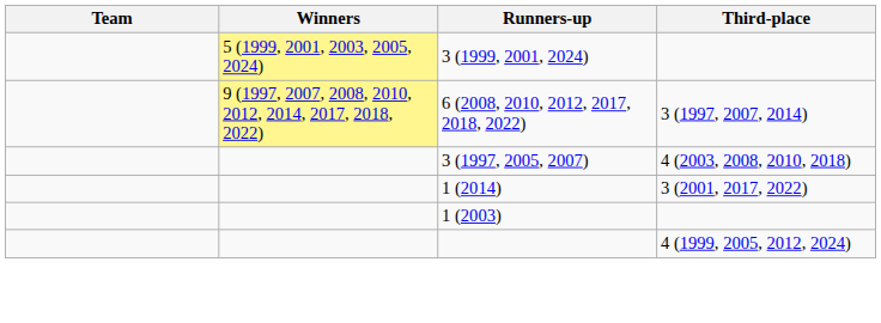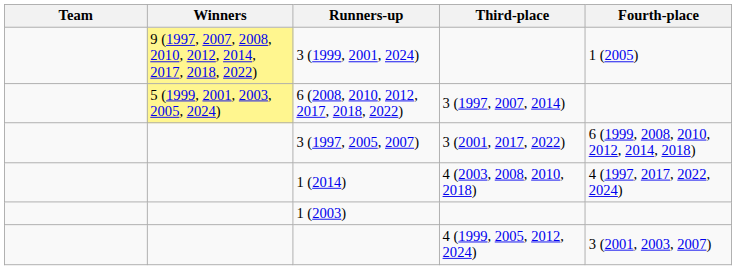 <table class="wikitable sortable" style="width: 800px;">
 <tr>
 <th style="width: 19.5%;">Team</th>
 <th style="width: 20%;">Winners</th>
 <th style="width: 20%;">Runners-up</th>
 <th style="width: 20%;">Third-place</th>
+<th style="width: 20%;">Fourth-place</th>
+</tr>
+<tr>
+<td></td>
+<td style=background:#FFF68F>9 (<a href='#'>1997</a>, <a href='#'>2007</a>, <a href='#'>2008</a>, <a href='#'>2010</a>, <a href='#'>2012</a>, <a href='#'>2014</a>, <a href='#'>2017</a>, <a href='#'>2018</a>, <a href='#'>2022</a>)</td>
+<td>3 (<a href='#'>1999</a>, <a href='#'>2001</a>, <a href='#'>2024</a>)</td>
+<td></td>
+<td>1 (<a href='#'>2005</a>)</td>
 </tr>
 <tr>
 <td></td>
 <td style=background:#FFF68F>5 (<a href='#'>1999</a>, <a href='#'>2001</a>, <a href='#'>2003</a>, <a href='#'>2005</a>, <a href='#'>2024</a>)</td>
-<td>3 (<a href='#'>1999</a>, <a href='#'>2001</a>, <a href='#'>2024</a>)</td>
-<td></td>
-</tr>
-<tr>
-<td></td>
-<td style=background:#FFF68F>9 (<a href='#'>1997</a>, <a href='#'>2007</a>, <a href='#'>2008</a>, <a href='#'>2010</a>, <a href='#'>2012</a>, <a href='#'>2014</a>, <a href='#'>2017</a>, <a href='#'>2018</a>, <a href='#'>2022</a>)</td>
 <td>6  (<a href='#'>2008</a>, <a href='#'>2010</a>, <a href='#'>2012</a>, <a href='#'>2017</a>, <a href='#'>2018</a>, <a href='#'>2022</a>)</td>
 <td>3 (<a href='#'>1997</a>, <a href='#'>2007</a>, <a href='#'>2014</a>)</td>
+<td></td>
 </tr>
 <tr>
 <td></td>
 <td></td>
 <td>3 (<a href='#'>1997</a>, <a href='#'>2005</a>, <a href='#'>2007</a>)</td>
-<td>4 (<a href='#'>2003</a>, <a href='#'>2008</a>, <a href='#'>2010</a>, <a href='#'>2018</a>)</td>
+<td>3 (<a href='#'>2001</a>, <a href='#'>2017</a>, <a href='#'>2022</a>)</td>
+<td>6 (<a href='#'>1999</a>, <a href='#'>2008</a>, <a href='#'>2010</a>, <a href='#'>2012</a>, <a href='#'>2014</a>, <a href='#'>2018</a>)</td>
 </tr>
 <tr>
 <td></td>
 <td></td>
 <td>1 (<a href='#'>2014</a>)</td>
-<td>3 (<a href='#'>2001</a>, <a href='#'>2017</a>, <a href='#'>2022</a>)</td>
+<td>4 (<a href='#'>2003</a>, <a href='#'>2008</a>, <a href='#'>2010</a>, <a href='#'>2018</a>)</td>
+<td>4 (<a href='#'>1997</a>, <a href='#'>2017</a>, <a href='#'>2022</a>, <a href='#'>2024</a>)</td>
 </tr>
 <tr>
 <td></td>
 <td></td>
 <td>1 (<a href='#'>2003</a>)</td>
+<td></td>
 <td></td>
 </tr>
 <tr>
 <td></td>
 <td></td>
 <td></td>
 <td>4 (<a href='#'>1999</a>, <a href='#'>2005</a>, <a href='#'>2012</a>, <a href='#'>2024</a>)</td>
+<td>3 (<a href='#'>2001</a>, <a href='#'>2003</a>, <a href='#'>2007</a>)</td>
 </tr>
 </table>
